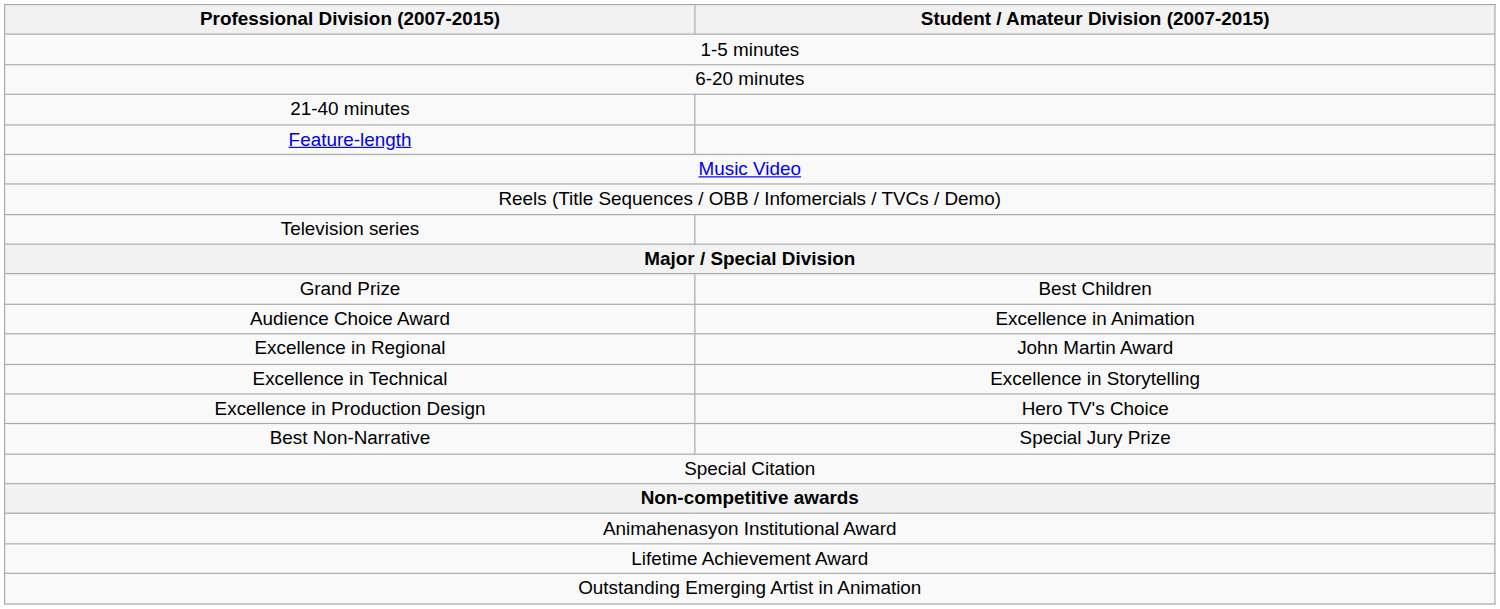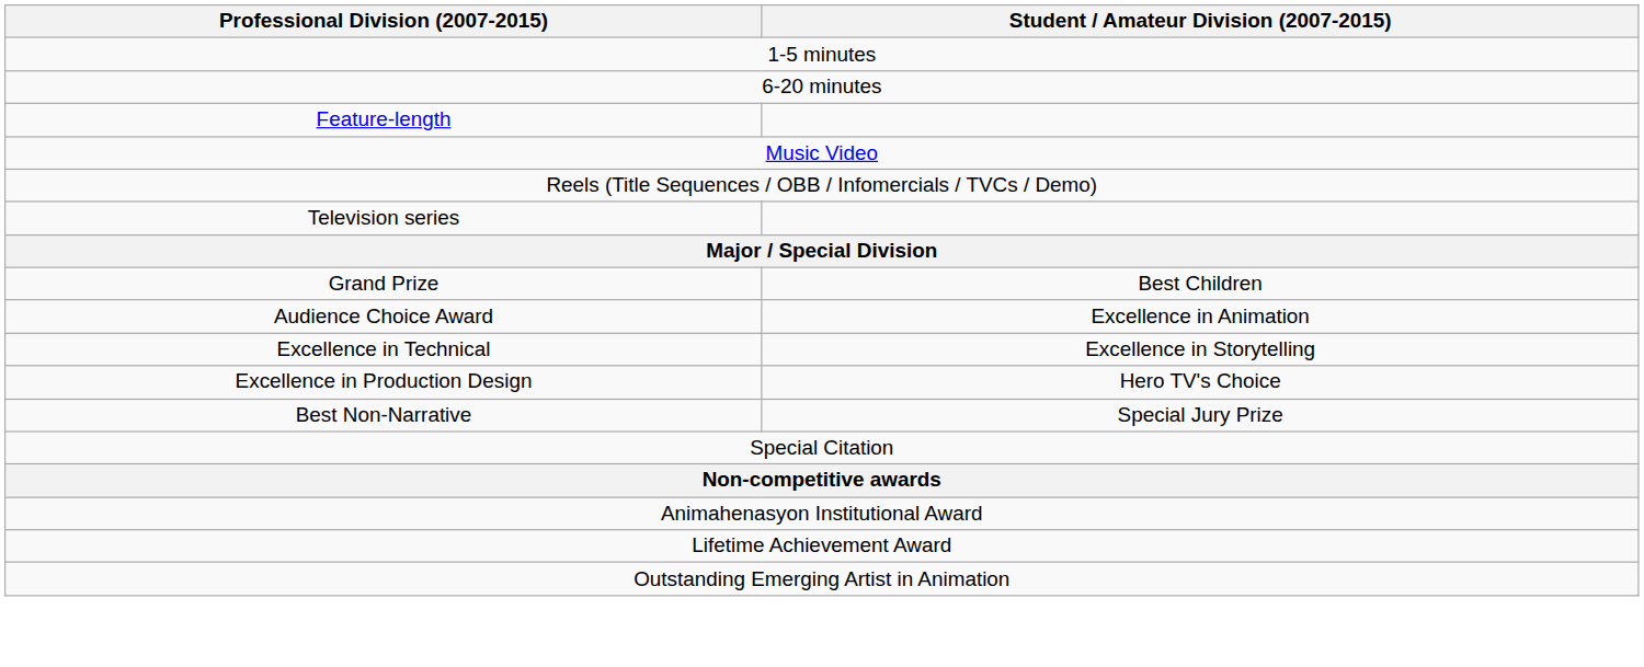 <table class="wikitable plainrowheaders" style="border:none; margin:0; width:100%;text-align:center;">
 <tr>
 <th><strong>Professional Division (2007-2015)</strong></th>
 <th><strong>Student / Amateur Division (2007-2015)</strong></th>
 </tr>
 <tr>
 <td colspan="2">1-5 minutes</td>
 </tr>
 <tr>
 <td colspan="2">6-20 minutes</td>
-</tr>
-<tr>
-<td>21-40 minutes</td>
-<td></td>
 </tr>
 <tr>
 <td><a href='#'>Feature-length</a></td>
 <td></td>
 </tr>
 <tr>
 <td colspan="2"><a href='#'>Music Video</a></td>
 </tr>
 <tr>
 <td colspan="2">Reels (Title Sequences / OBB / Infomercials / TVCs / Demo)</td>
 </tr>
 <tr>
 <td>Television series</td>
 <td></td>
 </tr>
 <tr>
 <th colspan="2">Major / Special Division</th>
 </tr>
 <tr>
 <td>Grand Prize</td>
 <td>Best Children</td>
 </tr>
 <tr>
 <td>Audience Choice Award</td>
 <td>Excellence in Animation</td>
-</tr>
-<tr>
-<td>Excellence in Regional</td>
-<td>John Martin Award</td>
 </tr>
 <tr>
 <td>Excellence in Technical</td>
 <td>Excellence in Storytelling</td>
 </tr>
 <tr>
 <td>Excellence in Production Design</td>
 <td>Hero TV's Choice</td>
 </tr>
 <tr>
 <td>Best Non-Narrative</td>
 <td>Special Jury Prize</td>
 </tr>
 <tr>
 <td colspan="2">Special Citation</td>
 </tr>
 <tr>
 <th colspan="2">Non-competitive awards</th>
 </tr>
 <tr>
 <td colspan="2">Animahenasyon Institutional Award</td>
 </tr>
 <tr>
 <td colspan="2">Lifetime Achievement Award</td>
 </tr>
 <tr>
 <td colspan="2">Outstanding Emerging Artist in Animation</td>
 </tr>
 </table>
